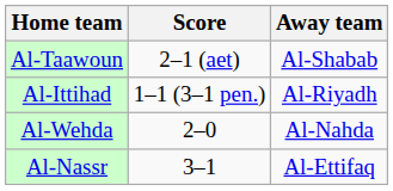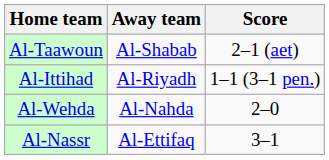 <table class="wikitable" style="text-align: center">
 <tr>
 <th>Home team</th>
+<th>Away team</th>
 <th>Score</th>
-<th>Away team</th>
 </tr>
 <tr>
 <td bgcolor="ccffcc"><a href='#'>Al-Taawoun</a></td>
+<td><a href='#'>Al-Shabab</a></td>
 <td>2–1 (<a href='#'>aet</a>)</td>
-<td><a href='#'>Al-Shabab</a></td>
 </tr>
 <tr>
 <td bgcolor="ccffcc"><a href='#'>Al-Ittihad</a></td>
+<td><a href='#'>Al-Riyadh</a></td>
 <td>1–1 (3–1 <a href='#'>pen.</a>)</td>
-<td><a href='#'>Al-Riyadh</a></td>
 </tr>
 <tr>
 <td bgcolor="ccffcc"><a href='#'>Al-Wehda</a></td>
+<td><a href='#'>Al-Nahda</a></td>
 <td>2–0</td>
-<td><a href='#'>Al-Nahda</a></td>
 </tr>
 <tr>
 <td bgcolor="ccffcc"><a href='#'>Al-Nassr</a></td>
+<td><a href='#'>Al-Ettifaq</a></td>
 <td>3–1</td>
-<td><a href='#'>Al-Ettifaq</a></td>
 </tr>
 </table>
